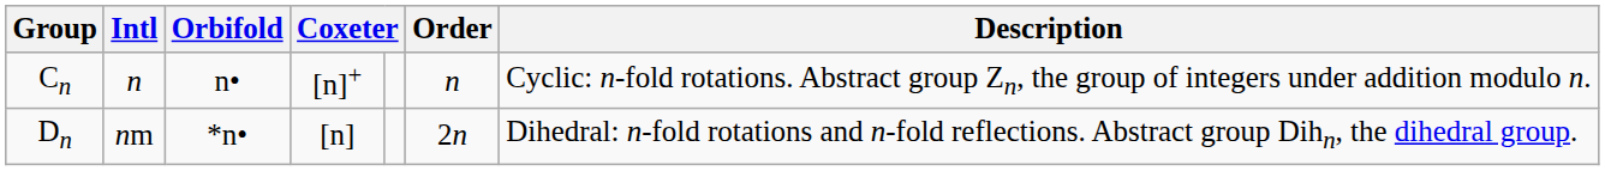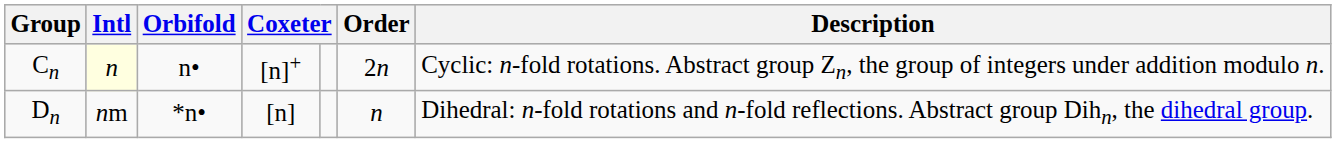 <table class="wikitable">
 <tr>
 <th>Group</th>
 <th><a href='#'>Intl</a></th>
 <th><a href='#'>Orbifold</a></th>
 <th colspan=2><a href='#'>Coxeter</a></th>
 <th>Order</th>
 <th>Description</th>
 </tr>
 <tr>
 <td align=center>C<sub><em>n</em></sub></td>
-<td align=center><em>n</em></td>
+<td align=center style="background: lightyellow;"><em>n</em></td>
 <td align=center>n•</td>
 <td align=center>[n]<sup>+</sup></td>
 <td align=center></td>
-<td align=center><em>n</em></td>
+<td align=center>2<em>n</em></td>
 <td>Cyclic: <em>n</em>-fold rotations. Abstract group Z<sub><em>n</em></sub>, the group of integers under addition modulo <em>n</em>.</td>
 </tr>
 <tr>
 <td align=center>D<sub><em>n</em></sub></td>
 <td align=center><em>n</em>m</td>
 <td align=center>*n•</td>
 <td align=center>[n]</td>
 <td align=center></td>
-<td align=center>2<em>n</em></td>
+<td align=center><em>n</em></td>
 <td>Dihedral: <em>n</em>-fold rotations and <em>n</em>-fold reflections. Abstract group Dih<sub><em>n</em></sub>, the <a href='#'>dihedral group</a>.</td>
 </tr>
 </table>
